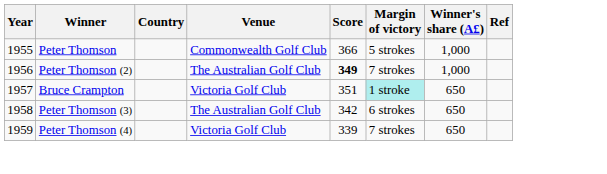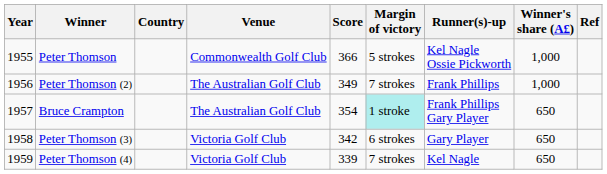 <table class="wikitable">
 <tr>
 <th>Year</th>
 <th>Winner</th>
 <th>Country</th>
 <th>Venue</th>
 <th>Score</th>
 <th>Margin<br>of victory</th>
+<th>Runner(s)-up</th>
 <th>Winner's<br>share (<a href='#'>A£</a>)</th>
 <th>Ref</th>
 </tr>
 <tr>
 <td>1955</td>
 <td><a href='#'>Peter Thomson</a></td>
 <td></td>
 <td><a href='#'>Commonwealth Golf Club</a></td>
 <td align=center>366</td>
 <td>5 strokes</td>
+<td> <a href='#'>Kel Nagle</a><br> <a href='#'>Ossie Pickworth</a></td>
 <td align=center>1,000</td>
 <td></td>
 </tr>
 <tr>
 <td>1956</td>
 <td><a href='#'>Peter Thomson</a> <small>(2)</small></td>
 <td></td>
 <td><a href='#'>The Australian Golf Club</a></td>
-<td align=center><strong>349</strong></td>
+<td align=center>349</td>
 <td>7 strokes</td>
+<td> <a href='#'>Frank Phillips</a></td>
 <td align=center>1,000</td>
 <td></td>
 </tr>
 <tr>
 <td>1957</td>
 <td><a href='#'>Bruce Crampton</a></td>
 <td></td>
-<td><a href='#'>Victoria Golf Club</a></td>
-<td align=center>351</td>
+<td><a href='#'>The Australian Golf Club</a></td>
+<td align=center>354</td>
 <td style="background: paleturquoise;">1 stroke</td>
+<td> <a href='#'>Frank Phillips</a><br> <a href='#'>Gary Player</a></td>
 <td align=center>650</td>
 <td></td>
 </tr>
 <tr>
 <td>1958</td>
 <td><a href='#'>Peter Thomson</a> <small>(3)</small></td>
 <td></td>
-<td><a href='#'>The Australian Golf Club</a></td>
+<td><a href='#'>Victoria Golf Club</a></td>
 <td align=center>342</td>
 <td>6 strokes</td>
+<td> <a href='#'>Gary Player</a></td>
 <td align=center>650</td>
 <td></td>
 </tr>
 <tr>
 <td>1959</td>
 <td><a href='#'>Peter Thomson</a> <small>(4)</small></td>
 <td></td>
 <td><a href='#'>Victoria Golf Club</a></td>
 <td align=center>339</td>
 <td>7 strokes</td>
+<td> <a href='#'>Kel Nagle</a></td>
 <td align=center>650</td>
 <td></td>
 </tr>
 </table>
